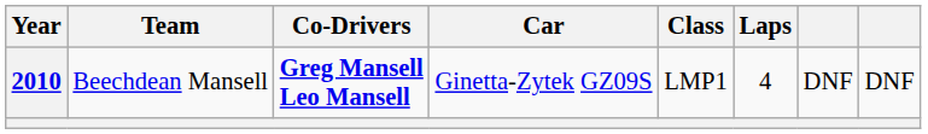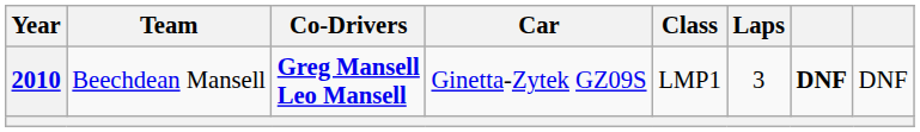 <table class="wikitable" style="text-align:center; font-size:90%">
 <tr>
 <th>Year</th>
 <th>Team</th>
 <th>Co-Drivers</th>
 <th>Car</th>
 <th>Class</th>
 <th>Laps</th>
 <th></th>
 <th></th>
 </tr>
 <tr>
 <th><a href='#'>2010</a></th>
 <td align="left"nowrap> <a href='#'>Beechdean</a> Mansell</td>
 <td align="left"nowrap><strong> <a href='#'>Greg Mansell</a><br> <a href='#'>Leo Mansell</a></strong></td>
 <td align="left"nowrap><a href='#'>Ginetta</a>-<a href='#'>Zytek</a> <a href='#'>GZ09S</a></td>
 <td>LMP1</td>
-<td>4</td>
-<td>DNF</td>
+<td>3</td>
+<td><strong>DNF</strong></td>
 <td>DNF</td>
 </tr>
 <tr>
 <th colspan="8"></th>
 </tr>
 </table>
